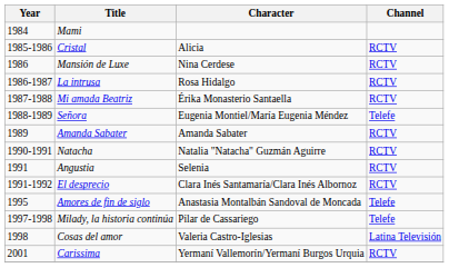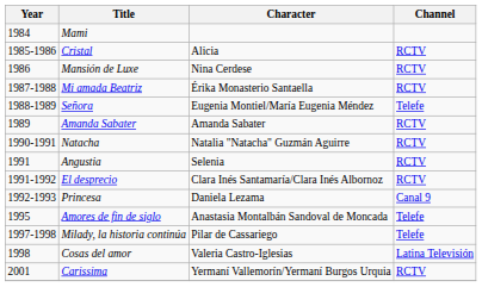 <table class="wikitable" style="font-size: 90%;">
 <tr>
 <th>Year</th>
 <th>Title</th>
 <th>Character</th>
 <th>Channel</th>
 </tr>
 <tr>
 <td>1984</td>
 <td><em>Mami</em></td>
 <td></td>
 <td></td>
 </tr>
 <tr>
 <td>1985-1986</td>
 <td><em><a href='#'>Cristal</a></em></td>
 <td>Alicia</td>
 <td><a href='#'>RCTV</a></td>
 </tr>
 <tr>
 <td>1986</td>
 <td><em>Mansión de Luxe</em></td>
 <td>Nina Cerdese</td>
-<td><a href='#'>RCTV</a></td>
-</tr>
-<tr>
-<td>1986-1987</td>
-<td><em><a href='#'>La intrusa</a></em></td>
-<td>Rosa Hidalgo</td>
 <td><a href='#'>RCTV</a></td>
 </tr>
 <tr>
 <td>1987-1988</td>
 <td><em><a href='#'>Mi amada Beatriz</a></em></td>
 <td>Érika Monasterio Santaella</td>
 <td><a href='#'>RCTV</a></td>
 </tr>
 <tr>
 <td>1988-1989</td>
 <td><em><a href='#'>Señora</a></em></td>
 <td>Eugenia Montiel/María Eugenia Méndez</td>
 <td><a href='#'>Telefe</a></td>
 </tr>
 <tr>
 <td>1989</td>
 <td><em><a href='#'>Amanda Sabater</a></em></td>
 <td>Amanda Sabater</td>
 <td><a href='#'>RCTV</a></td>
 </tr>
 <tr>
 <td>1990-1991</td>
 <td><em>Natacha</em></td>
 <td>Natalia "Natacha" Guzmán Aguirre</td>
 <td><a href='#'>RCTV</a></td>
 </tr>
 <tr>
 <td>1991</td>
 <td><em>Angustia</em></td>
 <td>Selenia</td>
 <td><a href='#'>RCTV</a></td>
 </tr>
 <tr>
 <td>1991-1992</td>
 <td><em><a href='#'>El desprecio</a></em></td>
 <td>Clara Inés Santamaría/Clara Inés Albornoz</td>
 <td><a href='#'>RCTV</a></td>
 </tr>
 <tr>
+<td>1992-1993</td>
+<td><em>Princesa</em></td>
+<td>Daniela Lezama</td>
+<td><a href='#'>Canal 9</a></td>
+</tr>
+<tr>
 <td>1995</td>
 <td><em><a href='#'>Amores de fin de siglo</a></em></td>
 <td>Anastasia Montalbán Sandoval de Moncada</td>
 <td><a href='#'>Telefe</a></td>
 </tr>
 <tr>
 <td>1997-1998</td>
 <td><em>Milady, la historia continúa</em></td>
 <td>Pilar de Cassariego</td>
 <td><a href='#'>Telefe</a></td>
 </tr>
 <tr>
 <td>1998</td>
 <td><em>Cosas del amor</em></td>
 <td>Valeria Castro-Iglesias</td>
 <td><a href='#'>Latina Televisión</a></td>
 </tr>
 <tr>
 <td>2001</td>
 <td><em><a href='#'>Carissima</a></em></td>
 <td>Yermaní Vallemorín/Yermaní Burgos Urquia</td>
 <td><a href='#'>RCTV</a></td>
 </tr>
 <tr>
 </tr>
 </table>
